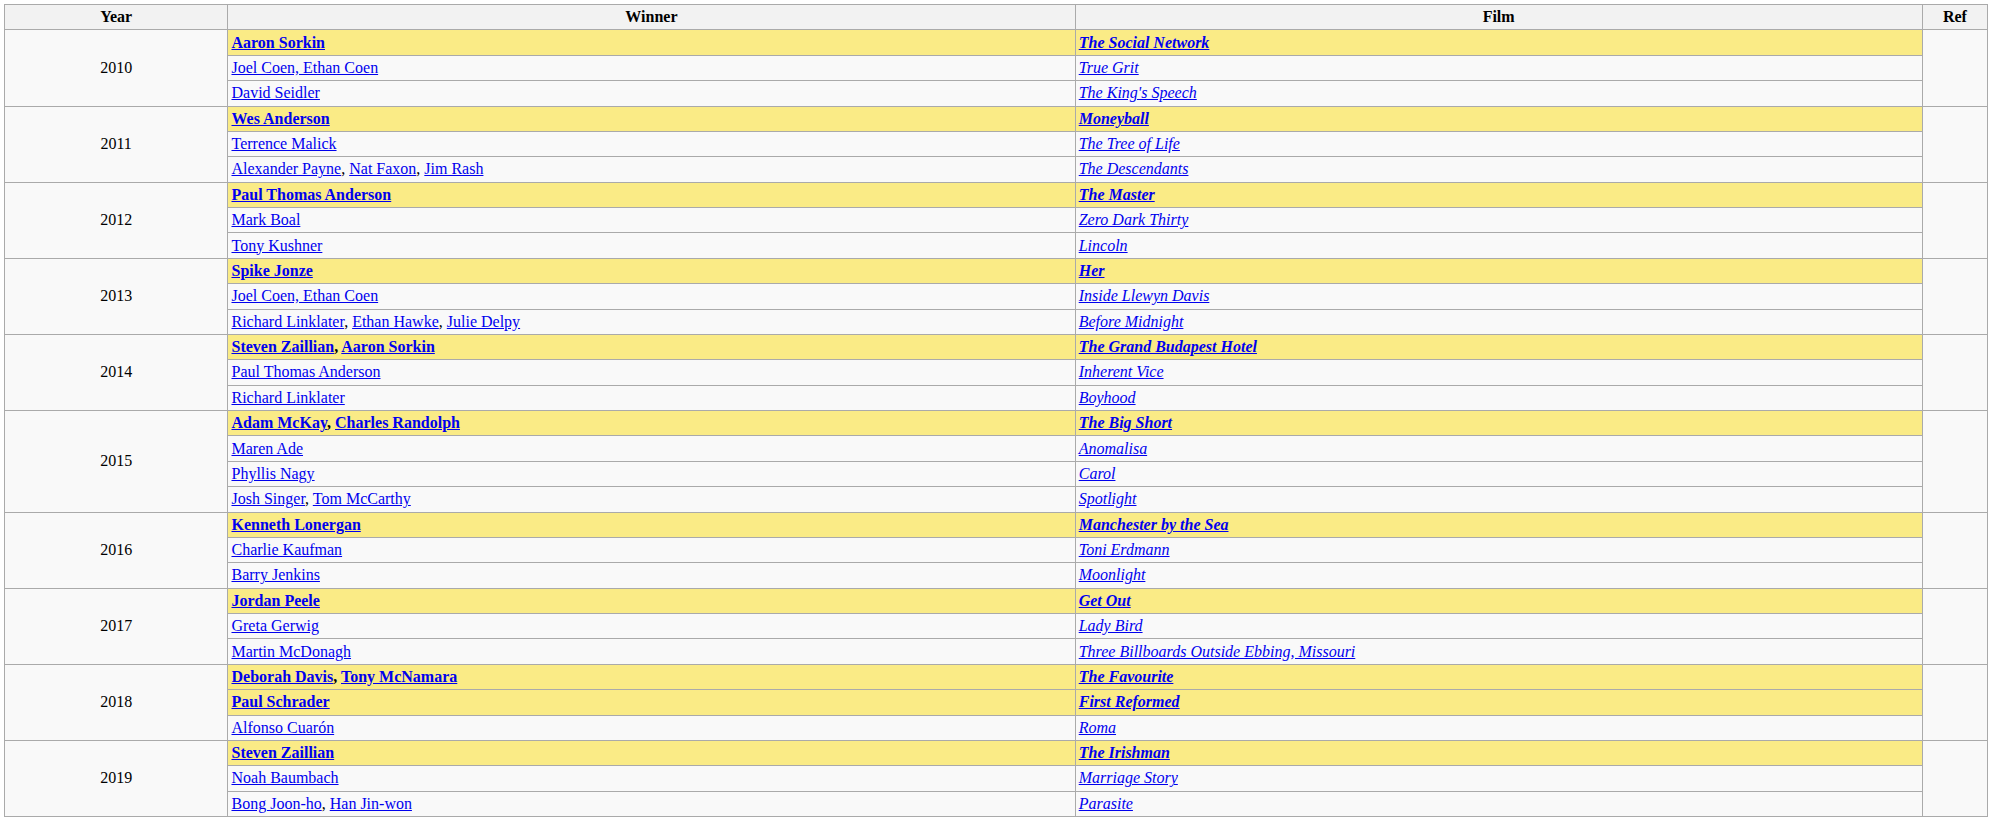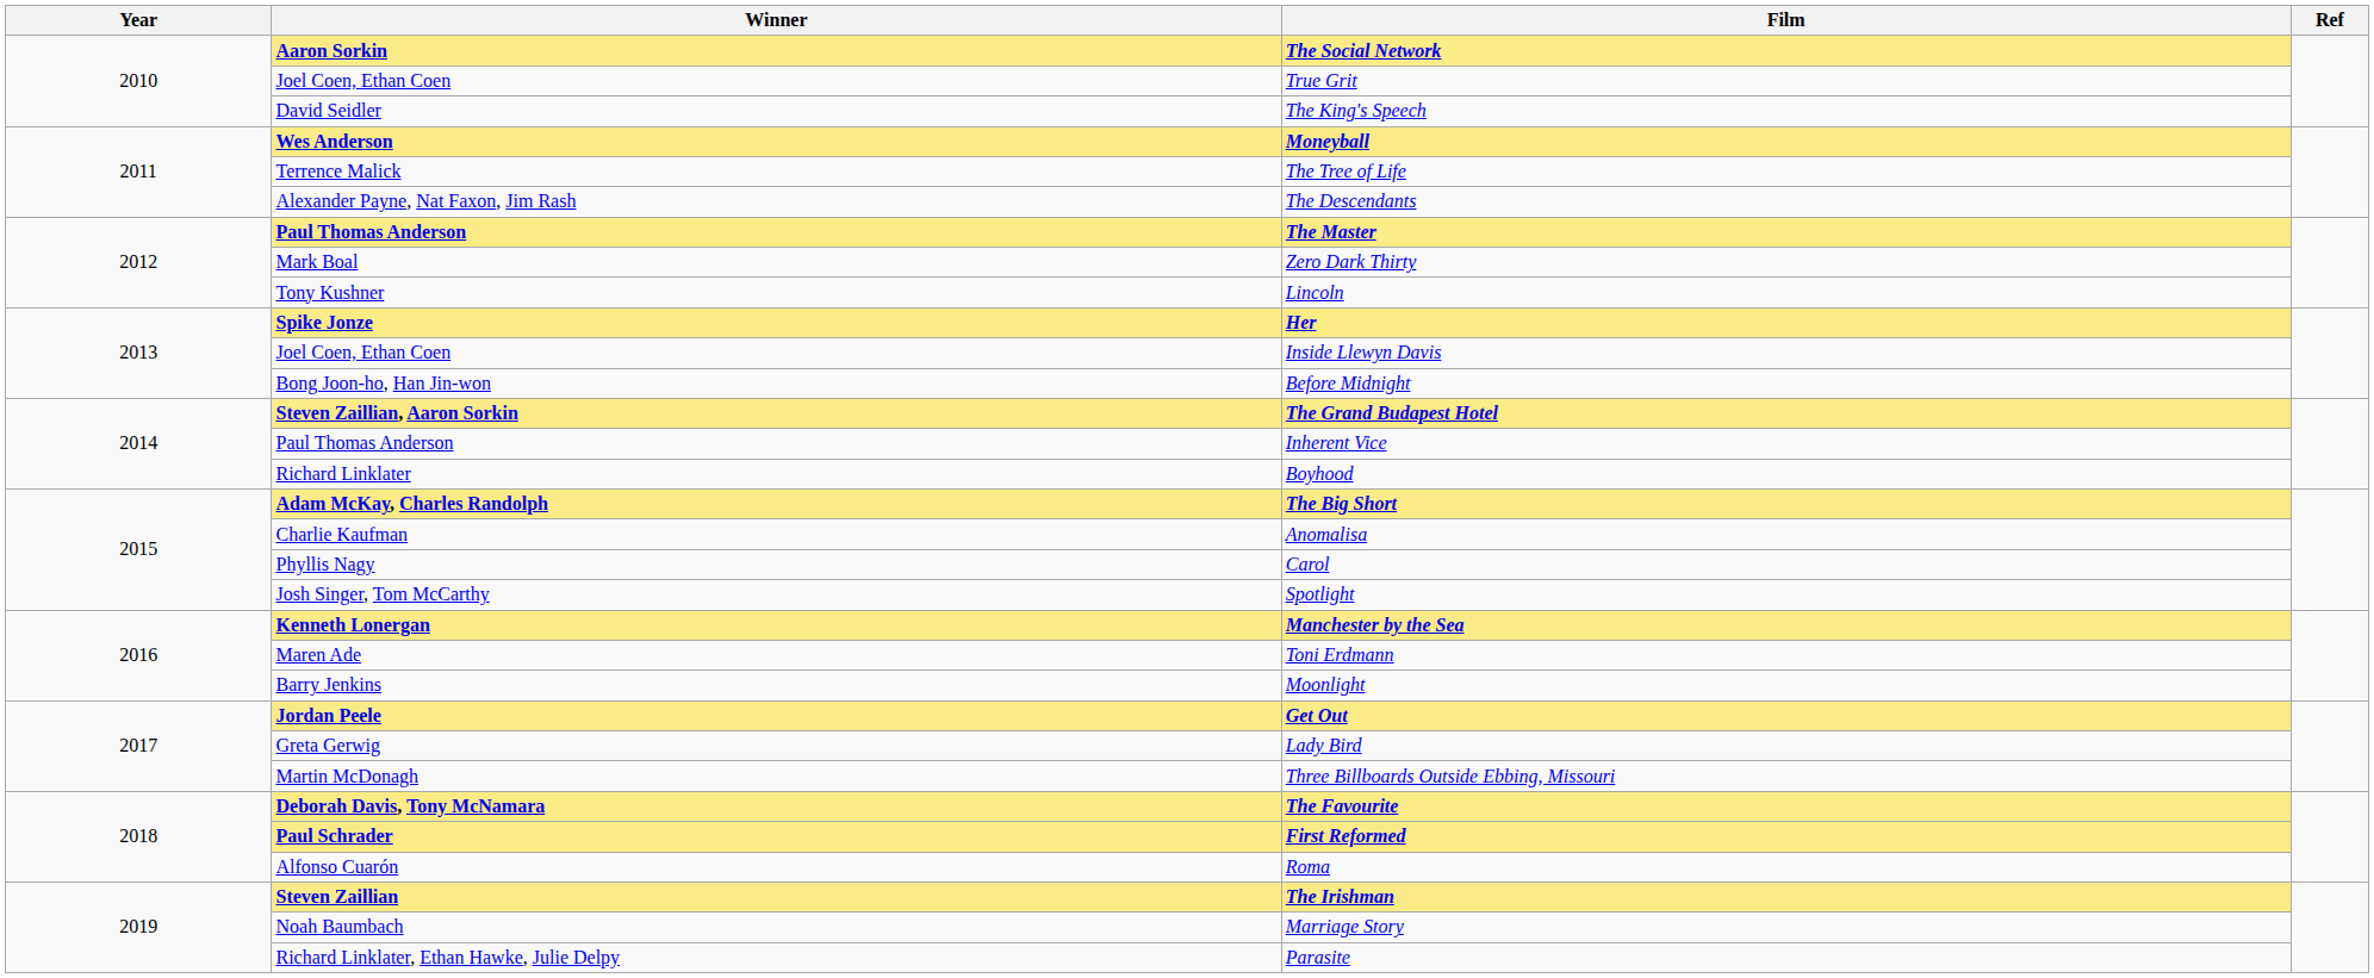 <table class="wikitable" width="100%" cellpadding="5">
 <tr>
 <th width="100"><strong>Year</strong></th>
 <th width="400"><strong>Winner</strong></th>
 <th width="400"><strong>Film</strong></th>
 <th width="15"><strong>Ref</strong></th>
 </tr>
 <tr>
 <td style="text-align:center;" rowspan=3>2010</td>
 <td style="background:#FAEB86;"><strong><a href='#'>Aaron Sorkin</a></strong></td>
 <td style="background:#FAEB86;"><strong><em><a href='#'>The Social Network</a></em></strong></td>
 <td rowspan=3></td>
 </tr>
 <tr>
 <td><a href='#'>Joel Coen, Ethan Coen</a></td>
 <td><em><a href='#'>True Grit</a></em></td>
 </tr>
 <tr>
 <td><a href='#'>David Seidler</a></td>
 <td><em><a href='#'>The King's Speech</a></em></td>
 </tr>
 <tr>
 <td style="text-align:center;" rowspan=3>2011</td>
 <td style="background:#FAEB86;"><strong><a href='#'>Wes Anderson</a></strong></td>
 <td style="background:#FAEB86;"><strong><em><a href='#'>Moneyball</a></em></strong></td>
 <td rowspan=3></td>
 </tr>
 <tr>
 <td><a href='#'>Terrence Malick</a></td>
 <td><em><a href='#'>The Tree of Life</a></em></td>
 </tr>
 <tr>
 <td><a href='#'>Alexander Payne</a>, <a href='#'>Nat Faxon</a>, <a href='#'>Jim Rash</a></td>
 <td><em><a href='#'>The Descendants</a></em></td>
 </tr>
 <tr>
 <td style="text-align:center;" rowspan=3>2012</td>
 <td style="background:#FAEB86;"><strong><a href='#'>Paul Thomas Anderson</a></strong></td>
 <td style="background:#FAEB86;"><strong><em><a href='#'>The Master</a></em></strong></td>
 <td rowspan=3></td>
 </tr>
 <tr>
 <td><a href='#'>Mark Boal</a></td>
 <td><em><a href='#'>Zero Dark Thirty</a></em></td>
 </tr>
 <tr>
 <td><a href='#'>Tony Kushner</a></td>
 <td><em><a href='#'>Lincoln</a></em></td>
 </tr>
 <tr>
 <td style="text-align:center;" rowspan=3>2013</td>
 <td style="background:#FAEB86;"><strong><a href='#'>Spike Jonze</a></strong></td>
 <td style="background:#FAEB86;"><strong><em><a href='#'>Her</a></em></strong></td>
 <td rowspan=3></td>
 </tr>
 <tr>
 <td><a href='#'>Joel Coen, Ethan Coen</a></td>
 <td><em><a href='#'>Inside Llewyn Davis</a></em></td>
 </tr>
 <tr>
-<td><a href='#'>Richard Linklater</a>, <a href='#'>Ethan Hawke</a>, <a href='#'>Julie Delpy</a></td>
+<td><a href='#'>Bong Joon-ho</a>, <a href='#'>Han Jin-won</a></td>
 <td><em><a href='#'>Before Midnight</a></em></td>
 </tr>
 <tr>
 <td style="text-align:center;" rowspan=3>2014</td>
 <td style="background:#FAEB86;"><strong><a href='#'>Steven Zaillian</a>, <a href='#'>Aaron Sorkin</a></strong></td>
 <td style="background:#FAEB86;"><strong><em><a href='#'>The Grand Budapest Hotel</a></em></strong></td>
 <td rowspan=3></td>
 </tr>
 <tr>
 <td><a href='#'>Paul Thomas Anderson</a></td>
 <td><em><a href='#'>Inherent Vice</a></em></td>
 </tr>
 <tr>
 <td><a href='#'>Richard Linklater</a></td>
 <td><em><a href='#'>Boyhood</a></em></td>
 </tr>
 <tr>
 <td style="text-align:center;" rowspan=4>2015</td>
 <td style="background:#FAEB86;"><strong><a href='#'>Adam McKay</a>, <a href='#'>Charles Randolph</a></strong></td>
 <td style="background:#FAEB86;"><strong><em><a href='#'>The Big Short</a></em></strong></td>
 <td rowspan=4></td>
 </tr>
 <tr>
-<td><a href='#'>Maren Ade</a></td>
+<td><a href='#'>Charlie Kaufman</a></td>
 <td><em><a href='#'>Anomalisa</a></em></td>
 </tr>
 <tr>
 <td><a href='#'>Phyllis Nagy</a></td>
 <td><em><a href='#'>Carol</a></em></td>
 </tr>
 <tr>
 <td><a href='#'>Josh Singer</a>, <a href='#'>Tom McCarthy</a></td>
 <td><em><a href='#'>Spotlight</a></em></td>
 </tr>
 <tr>
 <td style="text-align:center;" rowspan=3>2016</td>
 <td style="background:#FAEB86;"><strong><a href='#'>Kenneth Lonergan</a></strong></td>
 <td style="background:#FAEB86;"><strong><em><a href='#'>Manchester by the Sea</a></em></strong></td>
 <td rowspan=3></td>
 </tr>
 <tr>
-<td><a href='#'>Charlie Kaufman</a></td>
+<td><a href='#'>Maren Ade</a></td>
 <td><em><a href='#'>Toni Erdmann</a></em></td>
 </tr>
 <tr>
 <td><a href='#'>Barry Jenkins</a></td>
 <td><em><a href='#'>Moonlight</a></em></td>
 </tr>
 <tr>
 <td style="text-align:center;" rowspan=3>2017</td>
 <td style="background:#FAEB86;"><strong><a href='#'>Jordan Peele</a></strong></td>
 <td style="background:#FAEB86;"><strong><em><a href='#'>Get Out</a></em></strong></td>
 <td rowspan=3></td>
 </tr>
 <tr>
 <td><a href='#'>Greta Gerwig</a></td>
 <td><em><a href='#'>Lady Bird</a></em></td>
 </tr>
 <tr>
 <td><a href='#'>Martin McDonagh</a></td>
 <td><em><a href='#'>Three Billboards Outside Ebbing, Missouri</a></em></td>
 </tr>
 <tr>
 <td rowspan="3" style="text-align:center;">2018</td>
 <td style="background:#FAEB86;"><strong><a href='#'>Deborah Davis</a>, <a href='#'>Tony McNamara</a></strong></td>
 <td style="background:#FAEB86;"><strong><em><a href='#'>The Favourite</a></em></strong></td>
 <td rowspan=3></td>
 </tr>
 <tr>
 <td style="background:#FAEB86;"><strong><a href='#'>Paul Schrader</a></strong></td>
 <td style="background:#FAEB86;"><strong><em><a href='#'>First Reformed</a></em></strong></td>
 </tr>
 <tr>
 <td><a href='#'>Alfonso Cuarón</a></td>
 <td><em><a href='#'>Roma</a></em></td>
 </tr>
 <tr>
 <td style="text-align:center;" rowspan=3>2019</td>
 <td style="background:#FAEB86;"><strong><a href='#'>Steven Zaillian</a></strong></td>
 <td style="background:#FAEB86;"><strong><em><a href='#'>The Irishman</a></em></strong></td>
 <td rowspan=3></td>
 </tr>
 <tr>
 <td><a href='#'>Noah Baumbach</a></td>
 <td><em><a href='#'>Marriage Story</a></em></td>
 </tr>
 <tr>
-<td><a href='#'>Bong Joon-ho</a>, <a href='#'>Han Jin-won</a></td>
+<td><a href='#'>Richard Linklater</a>, <a href='#'>Ethan Hawke</a>, <a href='#'>Julie Delpy</a></td>
 <td><em><a href='#'>Parasite</a></em></td>
 </tr>
 </table>
